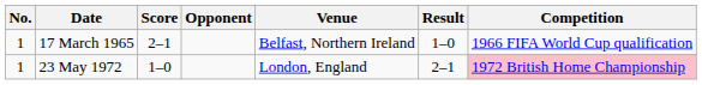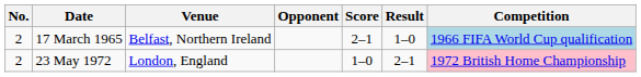 <table class="wikitable sortable">
 <tr>
 <th scope="col">No.</th>
 <th scope="col">Date</th>
+<th scope="col">Venue</th>
+<th scope="col">Opponent</th>
 <th scope="col">Score</th>
-<th scope="col">Opponent</th>
-<th scope="col">Venue</th>
 <th scope="col">Result</th>
 <th scope="col">Competition</th>
 </tr>
 <tr>
-<td align="center">1</td>
+<td align="center">2</td>
 <td>17 March 1965</td>
+<td><a href='#'>Belfast</a>, Northern Ireland</td>
+<td></td>
 <td align="center">2–1</td>
-<td></td>
-<td><a href='#'>Belfast</a>, Northern Ireland</td>
 <td align="center">1–0</td>
-<td><a href='#'>1966 FIFA World Cup qualification</a></td>
+<td style="background: lightblue;"><a href='#'>1966 FIFA World Cup qualification</a></td>
 </tr>
 <tr>
-<td align="center">1</td>
+<td align="center">2</td>
 <td>23 May 1972</td>
+<td><a href='#'>London</a>, England</td>
+<td></td>
 <td align="center">1–0</td>
-<td></td>
-<td><a href='#'>London</a>, England</td>
 <td align="center">2–1</td>
 <td style="background: pink;"><a href='#'>1972 British Home Championship</a></td>
 </tr>
 </table>
